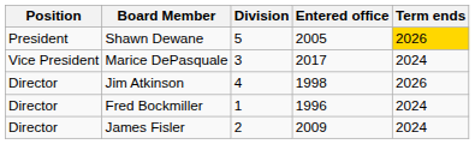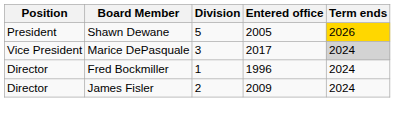 <table class="wikitable sortable">
 <tr>
 <th>Position</th>
 <th>Board Member</th>
 <th>Division</th>
 <th>Entered office</th>
 <th>Term ends</th>
 </tr>
 <tr>
 <td>President</td>
 <td>Shawn Dewane</td>
 <td>5</td>
 <td>2005</td>
 <td style="background: gold;">2026</td>
 </tr>
 <tr>
 <td>Vice President</td>
 <td>Marice DePasquale</td>
 <td>3</td>
 <td>2017</td>
-<td>2024</td>
-</tr>
-<tr>
-<td>Director</td>
-<td>Jim Atkinson</td>
-<td>4</td>
-<td>1998</td>
-<td>2026</td>
+<td style="background: lightgrey;">2024</td>
 </tr>
 <tr>
 <td>Director</td>
 <td>Fred Bockmiller</td>
 <td>1</td>
 <td>1996</td>
 <td>2024</td>
 </tr>
 <tr>
 <td>Director</td>
 <td>James Fisler</td>
 <td>2</td>
 <td>2009</td>
 <td>2024</td>
 </tr>
 </table>
